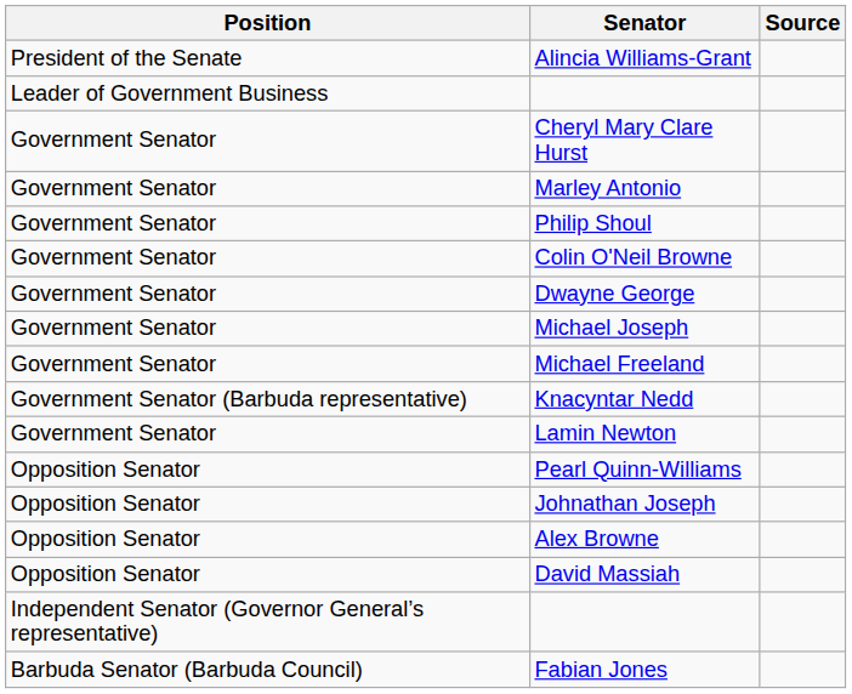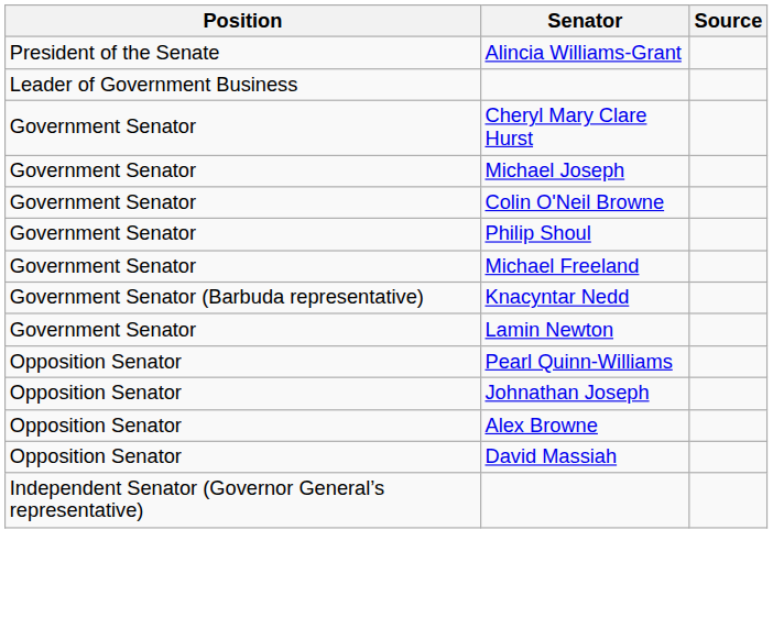 <table class="wikitable">
 <tr>
 <th>Position</th>
 <th>Senator</th>
 <th>Source</th>
 </tr>
 <tr>
 <td>President of the Senate</td>
 <td><a href='#'>Alincia Williams-Grant</a></td>
 <td></td>
 </tr>
 <tr>
 <td>Leader of Government Business</td>
 <td></td>
 <td></td>
 </tr>
 <tr>
 <td>Government Senator</td>
 <td><a href='#'>Cheryl Mary Clare Hurst</a></td>
 <td></td>
 </tr>
 <tr>
 <td>Government Senator</td>
-<td><a href='#'>Marley Antonio</a></td>
-<td></td>
-</tr>
-<tr>
-<td>Government Senator</td>
-<td><a href='#'>Philip Shoul</a></td>
+<td><a href='#'>Michael Joseph</a></td>
 <td></td>
 </tr>
 <tr>
 <td>Government Senator</td>
 <td><a href='#'>Colin O'Neil Browne</a></td>
 <td></td>
 </tr>
 <tr>
 <td>Government Senator</td>
-<td><a href='#'>Dwayne George</a></td>
-<td></td>
-</tr>
-<tr>
-<td>Government Senator</td>
-<td><a href='#'>Michael Joseph</a></td>
+<td><a href='#'>Philip Shoul</a></td>
 <td></td>
 </tr>
 <tr>
 <td>Government Senator</td>
 <td><a href='#'>Michael Freeland</a></td>
 <td></td>
 </tr>
 <tr>
 <td>Government Senator (Barbuda representative)</td>
 <td><a href='#'>Knacyntar Nedd</a></td>
 <td></td>
 </tr>
 <tr>
 <td>Government Senator</td>
 <td><a href='#'>Lamin Newton</a></td>
 <td></td>
 </tr>
 <tr>
 <td>Opposition Senator</td>
 <td><a href='#'>Pearl Quinn-Williams</a></td>
 <td></td>
 </tr>
 <tr>
 <td>Opposition Senator</td>
 <td><a href='#'>Johnathan Joseph</a></td>
 <td></td>
 </tr>
 <tr>
 <td>Opposition Senator</td>
 <td><a href='#'>Alex Browne</a></td>
 <td></td>
 </tr>
 <tr>
 <td>Opposition Senator</td>
 <td><a href='#'>David Massiah</a></td>
 <td></td>
 </tr>
 <tr>
 <td>Independent Senator (Governor General’s representative)</td>
 <td></td>
 <td></td>
 </tr>
-<tr>
-<td>Barbuda Senator (Barbuda Council)</td>
-<td><a href='#'>Fabian Jones</a></td>
-<td></td>
-</tr>
 </table>
